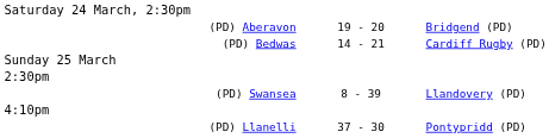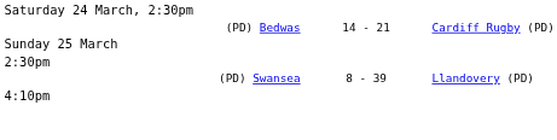 <table style="width:70%;" cellspacing="1">
 <tr>
 <th width=35%></th>
 <th width=15%></th>
 <th></th>
 </tr>
 <tr>
 <td>Saturday 24 March, 2:30pm</td>
 </tr>
 <tr>
-</tr>
-<tr style=font-size:90%>
-<td align=right>(PD) <a href='#'>Aberavon</a></td>
-<td align=center>19 - 20</td>
-<td><a href='#'>Bridgend</a> (PD)</td>
 </tr>
 <tr style=font-size:90%>
 <td align=right>(PD) <a href='#'>Bedwas</a></td>
 <td align=center>14 - 21</td>
 <td><a href='#'>Cardiff Rugby</a> (PD)</td>
 </tr>
 <tr>
 <td>Sunday 25 March</td>
 </tr>
 <tr>
 <td>2:30pm</td>
 </tr>
 <tr style=font-size:90%>
 <td align=right>(PD) <a href='#'>Swansea</a></td>
 <td align=center>8 - 39</td>
 <td><a href='#'>Llandovery</a> (PD)</td>
 </tr>
 <tr>
 <td>4:10pm</td>
 </tr>
-<tr style=font-size:90%>
-<td align=right>(PD) <a href='#'>Llanelli</a></td>
-<td align=center>37 - 30</td>
-<td><a href='#'>Pontypridd</a> (PD)</td>
-</tr>
 </table>
